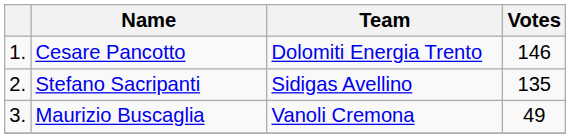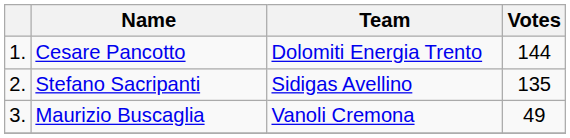 <table class="wikitable sortable" style="text-align: center;">
 <tr>
 <th></th>
 <th width=180>Name</th>
 <th width=180>Team</th>
 <th width=40>Votes</th>
 </tr>
 <tr>
 <td>1.</td>
 <td align="left"> <a href='#'>Cesare Pancotto</a></td>
 <td style="text-align:left;"><a href='#'>Dolomiti Energia Trento</a></td>
-<td>146</td>
+<td>144</td>
 </tr>
 <tr>
 <td>2.</td>
 <td align="left"> <a href='#'>Stefano Sacripanti</a></td>
 <td style="text-align:left;"><a href='#'>Sidigas Avellino</a></td>
 <td>135</td>
 </tr>
 <tr>
 <td>3.</td>
 <td align="left"> <a href='#'>Maurizio Buscaglia</a></td>
 <td style="text-align:left;"><a href='#'>Vanoli Cremona</a></td>
 <td>49</td>
 </tr>
 <tr>
 </tr>
 </table>
